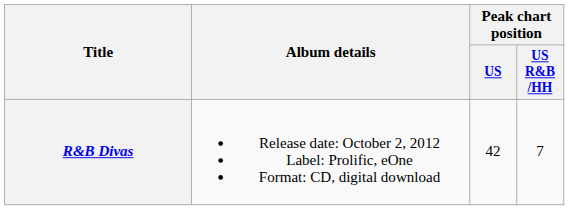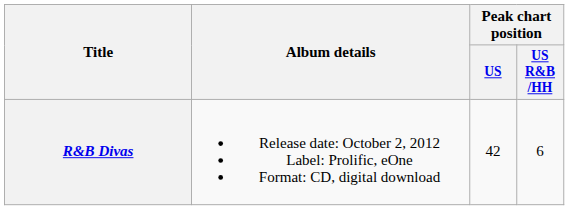 <table class="wikitable plainrowheaders" style="text-align:center;">
 <tr>
 <th scope="col" rowspan="2" style="width:12em;">Title</th>
 <th scope="col" rowspan="2" style="width:18em;">Album details</th>
 <th scope="col" colspan="2">Peak chart position</th>
 </tr>
 <tr>
 <th scope="col" style="width:3em;font-size:90%;"><a href='#'>US</a><br></th>
 <th scope="col" style="width:3em;font-size:90%;"><a href='#'>US R&B<br>/HH</a><br></th>
 </tr>
 <tr>
 <th scope="row"><em><a href='#'>R&B Divas</a></em></th>
 <td><br><ul><li>Release date: October 2, 2012</li><li>Label: Prolific, eOne</li><li>Format: CD, digital download</li></ul></td>
 <td>42</td>
-<td>7</td>
+<td>6</td>
 </tr>
 </table>
